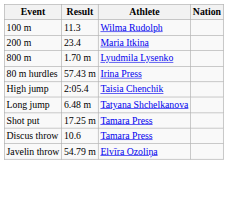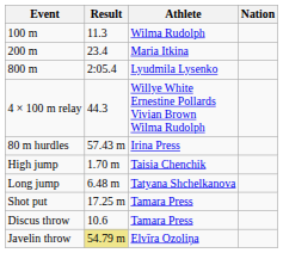 <table class = "wikitable">
 <tr>
 <th>Event</th>
 <th>Result</th>
 <th>Athlete</th>
 <th>Nation</th>
 </tr>
 <tr>
 <td>100 m</td>
 <td>11.3</td>
 <td><a href='#'>Wilma Rudolph</a></td>
 <td></td>
 </tr>
 <tr>
 <td>200 m</td>
 <td>23.4</td>
 <td><a href='#'>Maria Itkina</a></td>
 <td></td>
 </tr>
 <tr>
 <td>800 m</td>
-<td>1.70 m</td>
+<td>2:05.4</td>
 <td><a href='#'>Lyudmila Lysenko</a></td>
+<td></td>
+</tr>
+<tr>
+<td>4 × 100 m relay</td>
+<td>44.3</td>
+<td><a href='#'>Willye White</a><br><a href='#'>Ernestine Pollards</a><br><a href='#'>Vivian Brown</a><br><a href='#'>Wilma Rudolph</a></td>
 <td></td>
 </tr>
 <tr>
 <td>80 m hurdles</td>
 <td>57.43 m</td>
 <td><a href='#'>Irina Press</a></td>
 <td></td>
 </tr>
 <tr>
 <td>High jump</td>
-<td>2:05.4</td>
+<td>1.70 m</td>
 <td><a href='#'>Taisia Chenchik</a></td>
 <td></td>
 </tr>
 <tr>
 <td>Long jump</td>
 <td>6.48 m</td>
 <td><a href='#'>Tatyana Shchelkanova</a></td>
 <td></td>
 </tr>
 <tr>
 <td>Shot put</td>
 <td>17.25 m</td>
 <td><a href='#'>Tamara Press</a></td>
 <td></td>
 </tr>
 <tr>
 <td>Discus throw</td>
 <td>10.6</td>
 <td><a href='#'>Tamara Press</a></td>
 <td></td>
 </tr>
 <tr>
 <td>Javelin throw</td>
-<td>54.79 m</td>
+<td style="background: khaki;">54.79 m</td>
 <td><a href='#'>Elvīra Ozoliņa</a></td>
 <td></td>
 </tr>
 </table>
